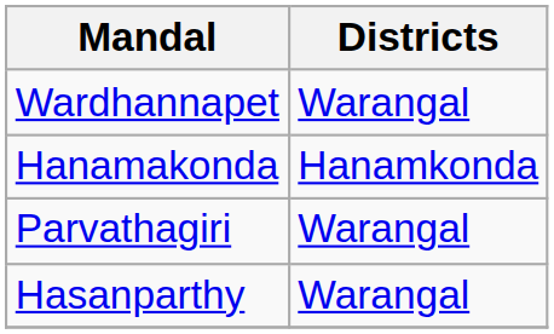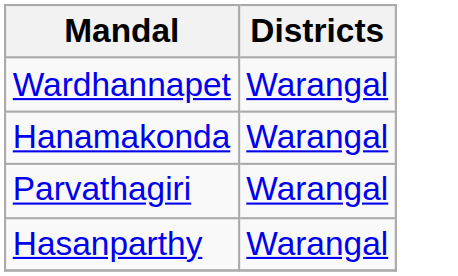 <table class="wikitable sortable static-row-numbers static-row-header-hash">
 <tr>
 <th>Mandal</th>
 <th>Districts</th>
 </tr>
 <tr>
 <td><a href='#'>Wardhannapet</a></td>
 <td><a href='#'>Warangal</a></td>
 </tr>
 <tr>
 <td><a href='#'>Hanamakonda</a></td>
-<td><a href='#'>Hanamkonda</a></td>
+<td><a href='#'>Warangal</a></td>
 </tr>
 <tr>
 <td><a href='#'>Parvathagiri</a></td>
 <td><a href='#'>Warangal</a></td>
 </tr>
 <tr>
 <td><a href='#'>Hasanparthy</a></td>
 <td><a href='#'>Warangal</a></td>
 </tr>
 <tr>
 </tr>
 </table>
